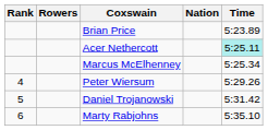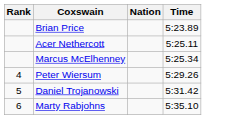 <table class="wikitable sortable" style="text-align:center">
 <tr>
 <th>Rank</th>
-<th>Rowers</th>
 <th>Coxswain</th>
 <th>Nation</th>
 <th>Time</th>
 </tr>
 <tr>
-<td></td>
 <td></td>
 <td align=left><a href='#'>Brian Price</a></td>
 <td align=left></td>
 <td>5:23.89</td>
 </tr>
 <tr>
 <td></td>
-<td></td>
 <td align=left><a href='#'>Acer Nethercott</a></td>
 <td align=left></td>
-<td style="background: paleturquoise;">5:25.11</td>
+<td>5:25.11</td>
 </tr>
 <tr>
-<td></td>
 <td></td>
 <td align=left><a href='#'>Marcus McElhenney</a></td>
 <td align=left></td>
 <td>5:25.34</td>
 </tr>
 <tr>
 <td>4</td>
-<td></td>
 <td align=left><a href='#'>Peter Wiersum</a></td>
 <td align=left></td>
 <td>5:29.26</td>
 </tr>
 <tr>
 <td>5</td>
-<td></td>
 <td align=left><a href='#'>Daniel Trojanowski</a></td>
 <td align=left></td>
 <td>5:31.42</td>
 </tr>
 <tr>
 <td>6</td>
-<td></td>
 <td align=left><a href='#'>Marty Rabjohns</a></td>
 <td align=left></td>
 <td>5:35.10</td>
 </tr>
 </table>
